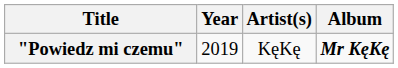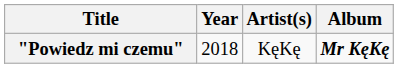 <table class="wikitable plainrowheaders" style="text-align:center;">
 <tr>
 <th scope="col" style="width:10em;">Title</th>
 <th scope="col">Year</th>
 <th scope="col">Artist(s)</th>
 <th scope="col">Album</th>
 </tr>
 <tr>
 <th scope="row">"Powiedz mi czemu"</th>
-<td>2019</td>
+<td>2018</td>
 <td>KęKę</td>
 <td><strong><em>Mr KęKę</em></strong></td>
 </tr>
 </table>
